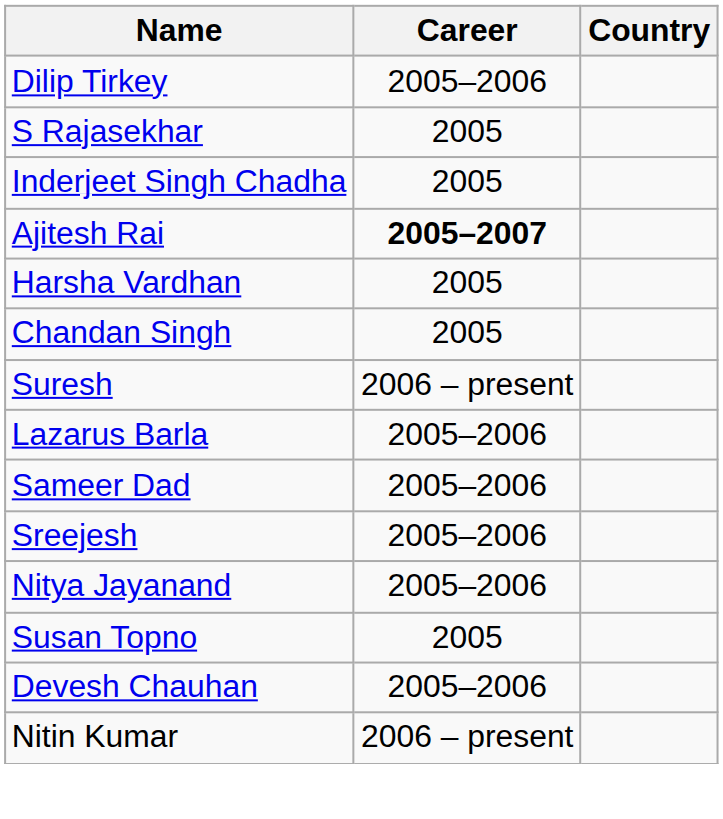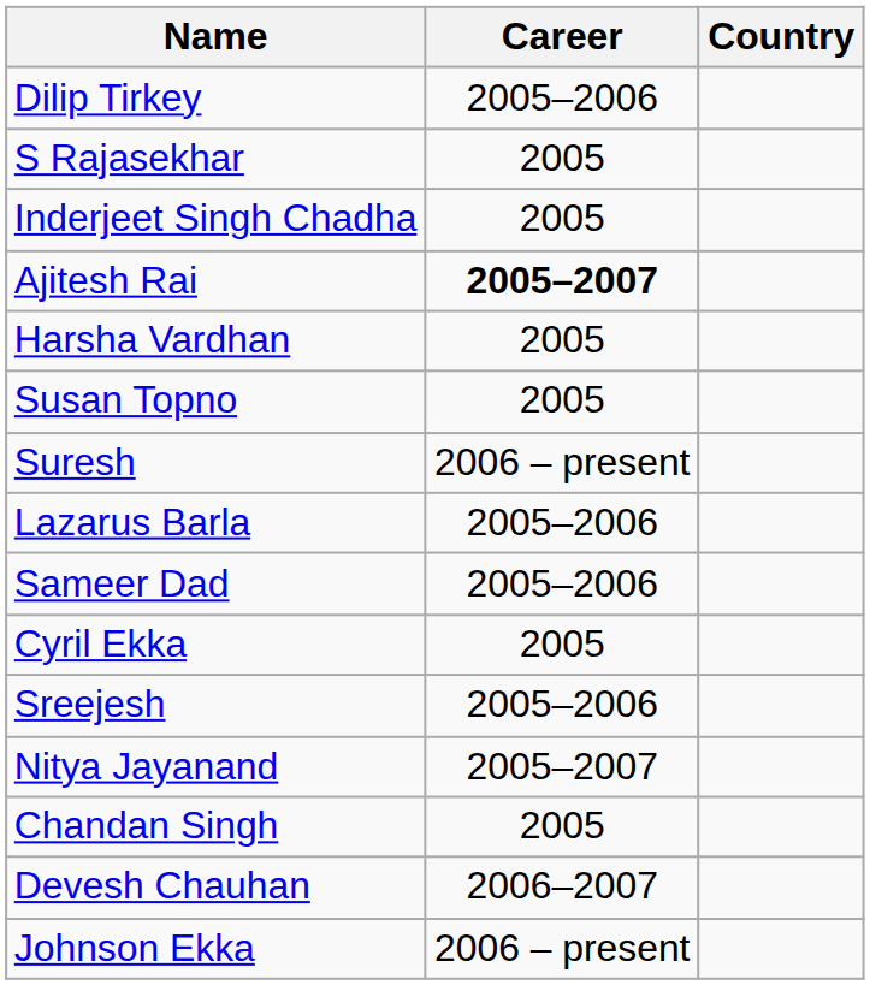 <table class="wikitable sortable"  align="right" style="text-align: center;">
 <tr>
 <th class="unsortable">Name</th>
 <th class="unsortable">Career</th>
 <th class="unsortable">Country</th>
 </tr>
 <tr>
 <td align="left"><a href='#'>Dilip Tirkey</a></td>
 <td>2005–2006</td>
 <td></td>
 </tr>
 <tr>
 <td align="left"><a href='#'>S Rajasekhar</a></td>
 <td>2005</td>
 <td></td>
 </tr>
 <tr>
 <td align="left"><a href='#'>Inderjeet Singh Chadha</a></td>
 <td>2005</td>
 <td></td>
 </tr>
 <tr>
 <td align="left"><a href='#'>Ajitesh Rai</a></td>
 <td><strong>2005–2007</strong></td>
 <td></td>
 </tr>
 <tr>
 <td align="left"><a href='#'>Harsha Vardhan</a></td>
 <td>2005</td>
 <td></td>
 </tr>
 <tr>
-<td align="left"><a href='#'>Chandan Singh</a></td>
+<td align="left"><a href='#'>Susan Topno</a></td>
 <td>2005</td>
 <td></td>
 </tr>
 <tr>
 <td align="left"><a href='#'>Suresh</a></td>
 <td>2006 – present</td>
 <td></td>
 </tr>
 <tr>
 <td align="left"><a href='#'>Lazarus Barla</a></td>
 <td>2005–2006</td>
 <td></td>
 </tr>
 <tr>
 <td align="left"><a href='#'>Sameer Dad</a></td>
 <td>2005–2006</td>
 <td></td>
 </tr>
 <tr>
+<td align="left"><a href='#'>Cyril Ekka</a></td>
+<td>2005</td>
+<td></td>
+</tr>
+<tr>
 <td align="left"><a href='#'>Sreejesh</a></td>
 <td>2005–2006</td>
 <td></td>
 </tr>
 <tr>
 <td align="left"><a href='#'>Nitya Jayanand</a></td>
-<td>2005–2006</td>
+<td>2005–2007</td>
 <td></td>
 </tr>
 <tr>
-<td align="left"><a href='#'>Susan Topno</a></td>
+<td align="left"><a href='#'>Chandan Singh</a></td>
 <td>2005</td>
 <td></td>
 </tr>
 <tr>
 <td align="left"><a href='#'>Devesh Chauhan</a></td>
-<td>2005–2006</td>
+<td>2006–2007</td>
 <td></td>
 </tr>
 <tr>
-<td align="left">Nitin Kumar</td>
+<td align="left"><a href='#'>Johnson Ekka</a></td>
 <td>2006 – present</td>
 <td></td>
 </tr>
 </table>
